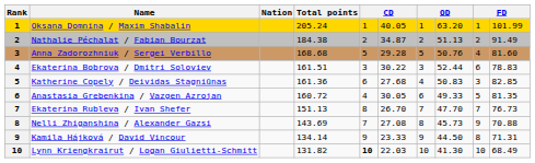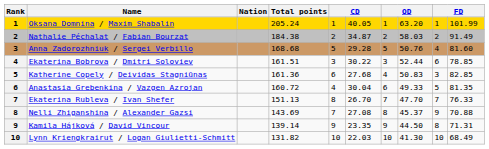 <table class="wikitable">
 <tr>
 <th>Rank</th>
 <th>Name</th>
 <th>Nation</th>
 <th>Total points</th>
 <th colspan="2" width="80px"><a href='#'>CD</a></th>
 <th colspan="2" width="80px"><a href='#'>OD</a></th>
 <th colspan="2" width="80px"><a href='#'>FD</a></th>
 </tr>
 <tr bgcolor="gold">
 <td align="center"><strong>1</strong></td>
 <td><a href='#'>Oksana Domnina</a> / <a href='#'>Maxim Shabalin</a></td>
 <td></td>
 <td>205.24</td>
 <td>1</td>
 <td>40.05</td>
 <td>1</td>
 <td>63.20</td>
 <td>1</td>
 <td>101.99</td>
 </tr>
 <tr bgcolor="silver">
 <td align="center"><strong>2</strong></td>
 <td><a href='#'>Nathalie Péchalat</a> / <a href='#'>Fabian Bourzat</a></td>
 <td></td>
 <td>184.38</td>
 <td>2</td>
 <td>34.87</td>
 <td>2</td>
-<td>51.13</td>
+<td>58.03</td>
 <td>2</td>
 <td>91.49</td>
 </tr>
 <tr bgcolor="cc9966">
 <td align="center"><strong>3</strong></td>
 <td><a href='#'>Anna Zadorozhniuk</a> / <a href='#'>Sergei Verbillo</a></td>
 <td></td>
 <td>168.68</td>
 <td>5</td>
 <td>29.28</td>
 <td>5</td>
 <td>50.76</td>
 <td>4</td>
 <td>81.60</td>
 </tr>
 <tr>
 <th>4</th>
 <td><a href='#'>Ekaterina Bobrova</a> / <a href='#'>Dmitri Soloviev</a></td>
 <td></td>
 <td>161.51</td>
 <td>3</td>
 <td>30.22</td>
 <td>3</td>
 <td>52.44</td>
 <td>6</td>
-<td>78.83</td>
+<td>78.85</td>
 </tr>
 <tr>
 <th>5</th>
 <td><a href='#'>Katherine Copely</a> / <a href='#'>Deividas Stagniūnas</a></td>
 <td></td>
 <td>161.36</td>
 <td>6</td>
 <td>27.68</td>
 <td>4</td>
 <td>50.83</td>
 <td>3</td>
 <td>82.85</td>
 </tr>
 <tr>
 <th>6</th>
 <td><a href='#'>Anastasia Grebenkina</a> / <a href='#'>Vazgen Azrojan</a></td>
 <td></td>
 <td>160.72</td>
 <td>4</td>
-<td>30.05</td>
+<td>30.04</td>
 <td>6</td>
 <td>49.33</td>
 <td>5</td>
 <td>81.35</td>
 </tr>
 <tr>
 <th>7</th>
 <td><a href='#'>Ekaterina Rubleva</a> / <a href='#'>Ivan Shefer</a></td>
 <td></td>
 <td>151.13</td>
 <td>8</td>
 <td>26.70</td>
 <td>7</td>
 <td>47.70</td>
 <td>7</td>
-<td>76.73</td>
+<td>76.33</td>
 </tr>
 <tr>
 <th>8</th>
 <td><a href='#'>Nelli Zhiganshina</a> / <a href='#'>Alexander Gazsi</a></td>
 <td></td>
 <td>143.69</td>
 <td>7</td>
 <td>27.08</td>
 <td>8</td>
-<td>45.73</td>
+<td>45.37</td>
 <td>9</td>
 <td>70.88</td>
 </tr>
 <tr>
 <th>9</th>
 <td><a href='#'>Kamila Hájková</a> / <a href='#'>David Vincour</a></td>
 <td></td>
-<td>134.14</td>
+<td>139.14</td>
 <td>9</td>
-<td>23.33</td>
+<td>23.35</td>
 <td>9</td>
 <td>44.50</td>
 <td>8</td>
 <td>71.31</td>
 </tr>
 <tr>
 <th>10</th>
 <td><a href='#'>Lynn Kriengkrairut</a> / <a href='#'>Logan Giulietti-Schmitt</a></td>
 <td></td>
 <td>131.82</td>
-<td><strong>10</strong></td>
+<td>10</td>
 <td>22.03</td>
 <td>10</td>
 <td>41.30</td>
 <td>10</td>
 <td>68.49</td>
 </tr>
 </table>
